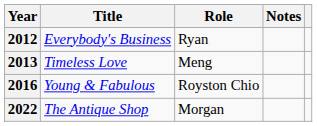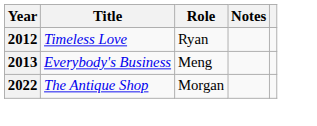 <table class="wikitable sortable plainrowheaders">
 <tr>
 <th scope="col">Year</th>
 <th scope="col">Title</th>
 <th scope="col">Role</th>
 <th scope="col" class="unsortable">Notes</th>
 <th scope="col" class="unsortable"></th>
 </tr>
 <tr>
 <th scope="row">2012</th>
-<td><em><a href='#'>Everybody's Business</a></em></td>
+<td><em><a href='#'>Timeless Love</a></em></td>
 <td>Ryan</td>
 <td></td>
 <td></td>
 </tr>
 <tr>
 <th scope="row">2013</th>
-<td><em><a href='#'>Timeless Love</a></em></td>
+<td><em><a href='#'>Everybody's Business</a></em></td>
 <td>Meng</td>
-<td></td>
-<td></td>
-</tr>
-<tr>
-<th scope="row">2016</th>
-<td><em><a href='#'>Young & Fabulous</a></em></td>
-<td>Royston Chio</td>
 <td></td>
 <td></td>
 </tr>
 <tr>
 <th scope="row">2022</th>
 <td><em><a href='#'>The Antique Shop</a></em></td>
 <td>Morgan</td>
 <td></td>
 <td></td>
 </tr>
 </table>
